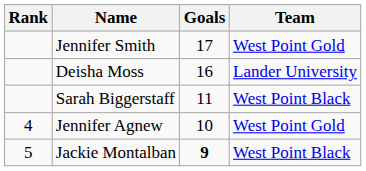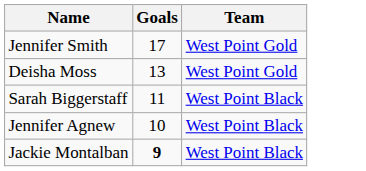 <table class="wikitable sortable"  style="text-align:center">
 <tr>
-<th>Rank</th>
 <th>Name</th>
 <th>Goals</th>
 <th>Team</th>
 </tr>
 <tr>
-<td></td>
 <td align="left">Jennifer Smith</td>
 <td>17</td>
 <td align="left"><a href='#'>West Point Gold</a></td>
 </tr>
 <tr>
-<td></td>
 <td align="left">Deisha Moss</td>
-<td>16</td>
-<td align="left"><a href='#'>Lander University</a></td>
+<td>13</td>
+<td align="left"><a href='#'>West Point Gold</a></td>
 </tr>
 <tr>
-<td></td>
 <td align="left">Sarah Biggerstaff</td>
 <td>11</td>
 <td align="left"><a href='#'>West Point Black</a></td>
 </tr>
 <tr>
-<td>4</td>
 <td align="left">Jennifer Agnew</td>
 <td>10</td>
-<td align="left"><a href='#'>West Point Gold</a></td>
+<td align="left"><a href='#'>West Point Black</a></td>
 </tr>
 <tr>
-<td>5</td>
 <td align="left">Jackie Montalban</td>
 <td><strong>9</strong></td>
 <td align="left"><a href='#'>West Point Black</a></td>
 </tr>
 </table>
